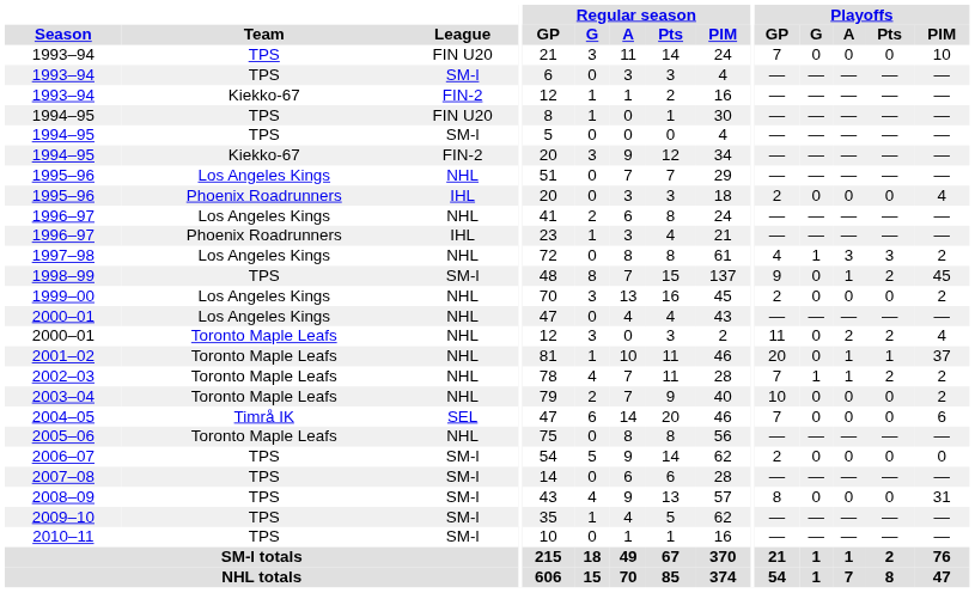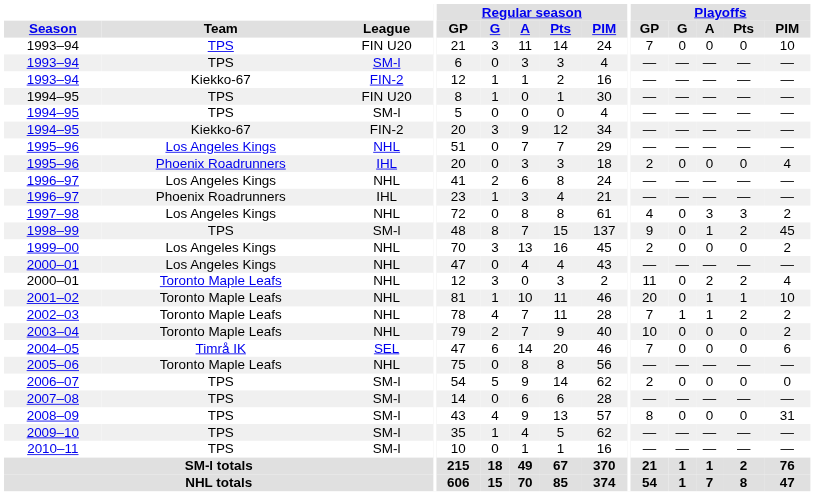 <table border="0" cellpadding="1" cellspacing="0" style="text-align:center; width:60em">
 <tr bgcolor="#e0e0e0">
 <th colspan="3" bgcolor="#ffffff"></th>
 <th rowspan="100" bgcolor="#ffffff"></th>
 <th colspan="5"><a href='#'>Regular season</a></th>
 <th rowspan="100" bgcolor="#ffffff"></th>
 <th colspan="5"><a href='#'>Playoffs</a></th>
 </tr>
 <tr bgcolor="#e0e0e0">
 <th><a href='#'>Season</a></th>
 <th>Team</th>
 <th>League</th>
 <th>GP</th>
 <th><a href='#'>G</a></th>
 <th><a href='#'>A</a></th>
 <th><a href='#'>Pts</a></th>
 <th><a href='#'>PIM</a></th>
 <th>GP</th>
 <th>G</th>
 <th>A</th>
 <th>Pts</th>
 <th>PIM</th>
 </tr>
 <tr>
 <td>1993–94</td>
 <td><a href='#'>TPS</a></td>
 <td>FIN U20</td>
 <td>21</td>
 <td>3</td>
 <td>11</td>
 <td>14</td>
 <td>24</td>
 <td>7</td>
 <td>0</td>
 <td>0</td>
 <td>0</td>
 <td>10</td>
 </tr>
 <tr bgcolor="#f0f0f0">
 <td><a href='#'>1993–94</a></td>
 <td>TPS</td>
 <td><a href='#'>SM-l</a></td>
 <td>6</td>
 <td>0</td>
 <td>3</td>
 <td>3</td>
 <td>4</td>
 <td>—</td>
 <td>—</td>
 <td>—</td>
 <td>—</td>
 <td>—</td>
 </tr>
 <tr>
 <td><a href='#'>1993–94</a></td>
 <td>Kiekko-67</td>
 <td><a href='#'>FIN-2</a></td>
 <td>12</td>
 <td>1</td>
 <td>1</td>
 <td>2</td>
 <td>16</td>
 <td>—</td>
 <td>—</td>
 <td>—</td>
 <td>—</td>
 <td>—</td>
 </tr>
 <tr bgcolor="#f0f0f0">
 <td>1994–95</td>
 <td>TPS</td>
 <td>FIN U20</td>
 <td>8</td>
 <td>1</td>
 <td>0</td>
 <td>1</td>
 <td>30</td>
 <td>—</td>
 <td>—</td>
 <td>—</td>
 <td>—</td>
 <td>—</td>
 </tr>
 <tr>
 <td><a href='#'>1994–95</a></td>
 <td>TPS</td>
 <td>SM-l</td>
 <td>5</td>
 <td>0</td>
 <td>0</td>
 <td>0</td>
 <td>4</td>
 <td>—</td>
 <td>—</td>
 <td>—</td>
 <td>—</td>
 <td>—</td>
 </tr>
 <tr bgcolor="#f0f0f0">
 <td><a href='#'>1994–95</a></td>
 <td>Kiekko-67</td>
 <td>FIN-2</td>
 <td>20</td>
 <td>3</td>
 <td>9</td>
 <td>12</td>
 <td>34</td>
 <td>—</td>
 <td>—</td>
 <td>—</td>
 <td>—</td>
 <td>—</td>
 </tr>
 <tr>
 <td><a href='#'>1995–96</a></td>
 <td><a href='#'>Los Angeles Kings</a></td>
 <td><a href='#'>NHL</a></td>
 <td>51</td>
 <td>0</td>
 <td>7</td>
 <td>7</td>
 <td>29</td>
 <td>—</td>
 <td>—</td>
 <td>—</td>
 <td>—</td>
 <td>—</td>
 </tr>
 <tr bgcolor="#f0f0f0">
 <td><a href='#'>1995–96</a></td>
 <td><a href='#'>Phoenix Roadrunners</a></td>
 <td><a href='#'>IHL</a></td>
 <td>20</td>
 <td>0</td>
 <td>3</td>
 <td>3</td>
 <td>18</td>
 <td>2</td>
 <td>0</td>
 <td>0</td>
 <td>0</td>
 <td>4</td>
 </tr>
 <tr>
 <td><a href='#'>1996–97</a></td>
 <td>Los Angeles Kings</td>
 <td>NHL</td>
 <td>41</td>
 <td>2</td>
 <td>6</td>
 <td>8</td>
 <td>24</td>
 <td>—</td>
 <td>—</td>
 <td>—</td>
 <td>—</td>
 <td>—</td>
 </tr>
 <tr bgcolor="#f0f0f0">
 <td><a href='#'>1996–97</a></td>
 <td>Phoenix Roadrunners</td>
 <td>IHL</td>
 <td>23</td>
 <td>1</td>
 <td>3</td>
 <td>4</td>
 <td>21</td>
 <td>—</td>
 <td>—</td>
 <td>—</td>
 <td>—</td>
 <td>—</td>
 </tr>
 <tr>
 <td><a href='#'>1997–98</a></td>
 <td>Los Angeles Kings</td>
 <td>NHL</td>
 <td>72</td>
 <td>0</td>
 <td>8</td>
 <td>8</td>
 <td>61</td>
 <td>4</td>
-<td>1</td>
+<td>0</td>
 <td>3</td>
 <td>3</td>
 <td>2</td>
 </tr>
 <tr bgcolor="#f0f0f0">
 <td><a href='#'>1998–99</a></td>
 <td>TPS</td>
 <td>SM-l</td>
 <td>48</td>
 <td>8</td>
 <td>7</td>
 <td>15</td>
 <td>137</td>
 <td>9</td>
 <td>0</td>
 <td>1</td>
 <td>2</td>
 <td>45</td>
 </tr>
 <tr>
 <td><a href='#'>1999–00</a></td>
 <td>Los Angeles Kings</td>
 <td>NHL</td>
 <td>70</td>
 <td>3</td>
 <td>13</td>
 <td>16</td>
 <td>45</td>
 <td>2</td>
 <td>0</td>
 <td>0</td>
 <td>0</td>
 <td>2</td>
 </tr>
 <tr bgcolor="#f0f0f0">
 <td><a href='#'>2000–01</a></td>
 <td>Los Angeles Kings</td>
 <td>NHL</td>
 <td>47</td>
 <td>0</td>
 <td>4</td>
 <td>4</td>
 <td>43</td>
 <td>—</td>
 <td>—</td>
 <td>—</td>
 <td>—</td>
 <td>—</td>
 </tr>
 <tr>
 <td>2000–01</td>
 <td><a href='#'>Toronto Maple Leafs</a></td>
 <td>NHL</td>
 <td>12</td>
 <td>3</td>
 <td>0</td>
 <td>3</td>
 <td>2</td>
 <td>11</td>
 <td>0</td>
 <td>2</td>
 <td>2</td>
 <td>4</td>
 </tr>
 <tr bgcolor="#f0f0f0">
 <td><a href='#'>2001–02</a></td>
 <td>Toronto Maple Leafs</td>
 <td>NHL</td>
 <td>81</td>
 <td>1</td>
 <td>10</td>
 <td>11</td>
 <td>46</td>
 <td>20</td>
 <td>0</td>
 <td>1</td>
 <td>1</td>
-<td>37</td>
+<td>10</td>
 </tr>
 <tr>
 <td><a href='#'>2002–03</a></td>
 <td>Toronto Maple Leafs</td>
 <td>NHL</td>
 <td>78</td>
 <td>4</td>
 <td>7</td>
 <td>11</td>
 <td>28</td>
 <td>7</td>
 <td>1</td>
 <td>1</td>
 <td>2</td>
 <td>2</td>
 </tr>
 <tr bgcolor="#f0f0f0">
 <td><a href='#'>2003–04</a></td>
 <td>Toronto Maple Leafs</td>
 <td>NHL</td>
 <td>79</td>
 <td>2</td>
 <td>7</td>
 <td>9</td>
 <td>40</td>
 <td>10</td>
 <td>0</td>
 <td>0</td>
 <td>0</td>
 <td>2</td>
 </tr>
 <tr>
 <td><a href='#'>2004–05</a></td>
 <td><a href='#'>Timrå IK</a></td>
 <td><a href='#'>SEL</a></td>
 <td>47</td>
 <td>6</td>
 <td>14</td>
 <td>20</td>
 <td>46</td>
 <td>7</td>
 <td>0</td>
 <td>0</td>
 <td>0</td>
 <td>6</td>
 </tr>
 <tr bgcolor="#f0f0f0">
 <td><a href='#'>2005–06</a></td>
 <td>Toronto Maple Leafs</td>
 <td>NHL</td>
 <td>75</td>
 <td>0</td>
 <td>8</td>
 <td>8</td>
 <td>56</td>
 <td>—</td>
 <td>—</td>
 <td>—</td>
 <td>—</td>
 <td>—</td>
 </tr>
 <tr>
 <td><a href='#'>2006–07</a></td>
 <td>TPS</td>
 <td>SM-l</td>
 <td>54</td>
 <td>5</td>
 <td>9</td>
 <td>14</td>
 <td>62</td>
 <td>2</td>
 <td>0</td>
 <td>0</td>
 <td>0</td>
 <td>0</td>
 </tr>
 <tr bgcolor="#f0f0f0">
 <td><a href='#'>2007–08</a></td>
 <td>TPS</td>
 <td>SM-l</td>
 <td>14</td>
 <td>0</td>
 <td>6</td>
 <td>6</td>
 <td>28</td>
 <td>—</td>
 <td>—</td>
 <td>—</td>
 <td>—</td>
 <td>—</td>
 </tr>
 <tr>
 <td><a href='#'>2008–09</a></td>
 <td>TPS</td>
 <td>SM-l</td>
 <td>43</td>
 <td>4</td>
 <td>9</td>
 <td>13</td>
 <td>57</td>
 <td>8</td>
 <td>0</td>
 <td>0</td>
 <td>0</td>
 <td>31</td>
 </tr>
 <tr bgcolor="#f0f0f0">
 <td><a href='#'>2009–10</a></td>
 <td>TPS</td>
 <td>SM-l</td>
 <td>35</td>
 <td>1</td>
 <td>4</td>
 <td>5</td>
 <td>62</td>
 <td>—</td>
 <td>—</td>
 <td>—</td>
 <td>—</td>
 <td>—</td>
 </tr>
 <tr>
 <td><a href='#'>2010–11</a></td>
 <td>TPS</td>
 <td>SM-l</td>
 <td>10</td>
 <td>0</td>
 <td>1</td>
 <td>1</td>
 <td>16</td>
 <td>—</td>
 <td>—</td>
 <td>—</td>
 <td>—</td>
 <td>—</td>
 </tr>
 <tr bgcolor="#e0e0e0">
 <th colspan="3">SM-l totals</th>
 <th>215</th>
 <th>18</th>
 <th>49</th>
 <th>67</th>
 <th>370</th>
 <th>21</th>
 <th>1</th>
 <th>1</th>
 <th>2</th>
 <th>76</th>
 </tr>
 <tr bgcolor="#e0e0e0">
 <th colspan="3">NHL totals</th>
 <th>606</th>
 <th>15</th>
 <th>70</th>
 <th>85</th>
 <th>374</th>
 <th>54</th>
 <th>1</th>
 <th>7</th>
 <th>8</th>
 <th>47</th>
 </tr>
 </table>
